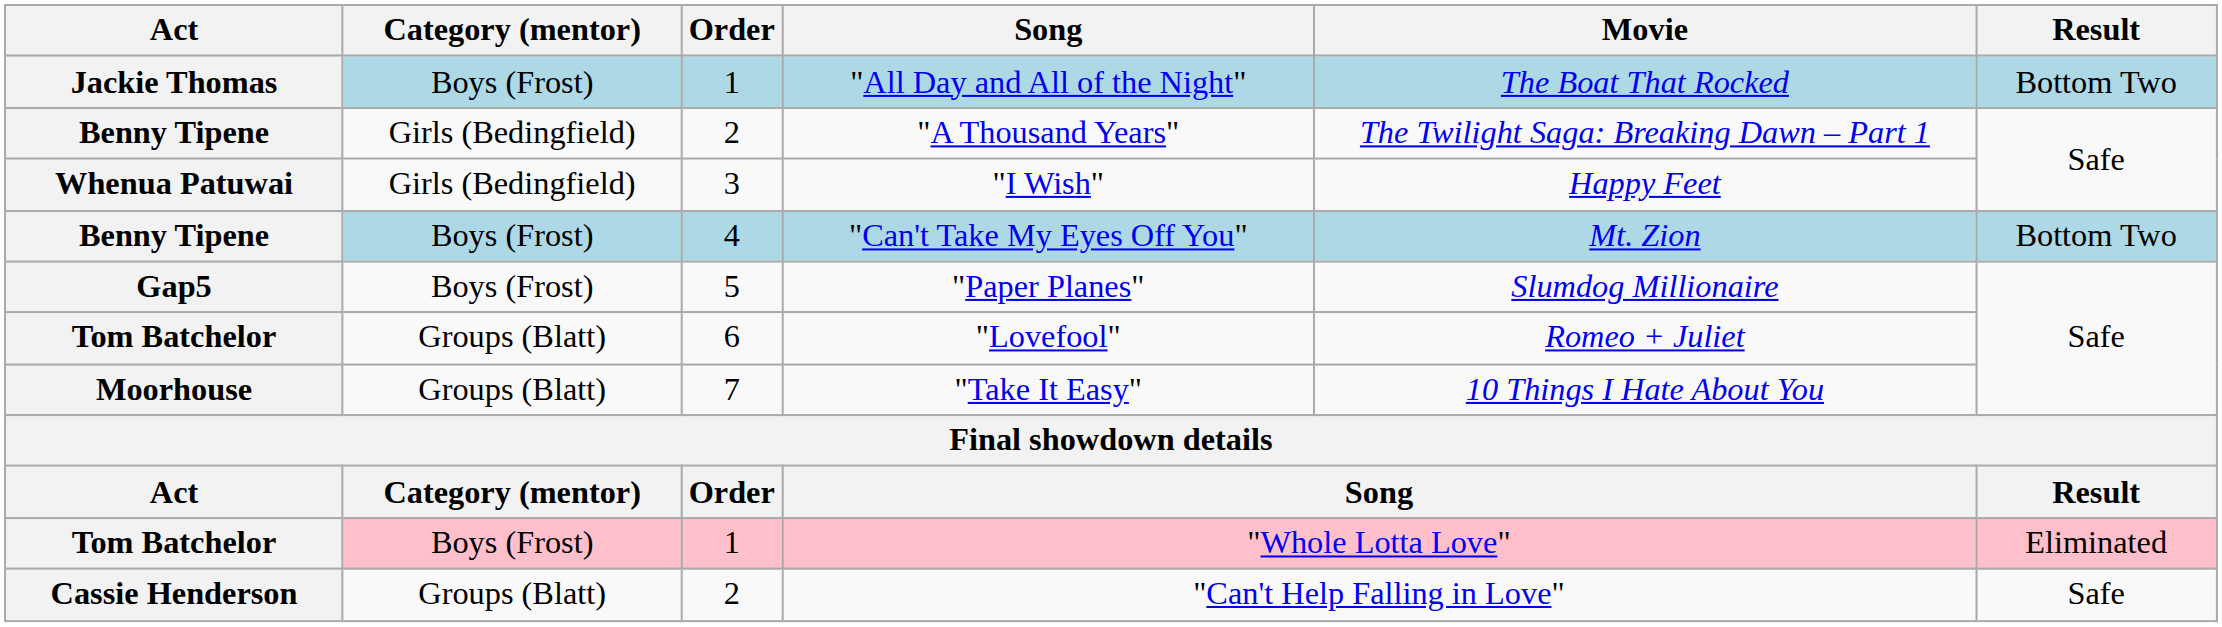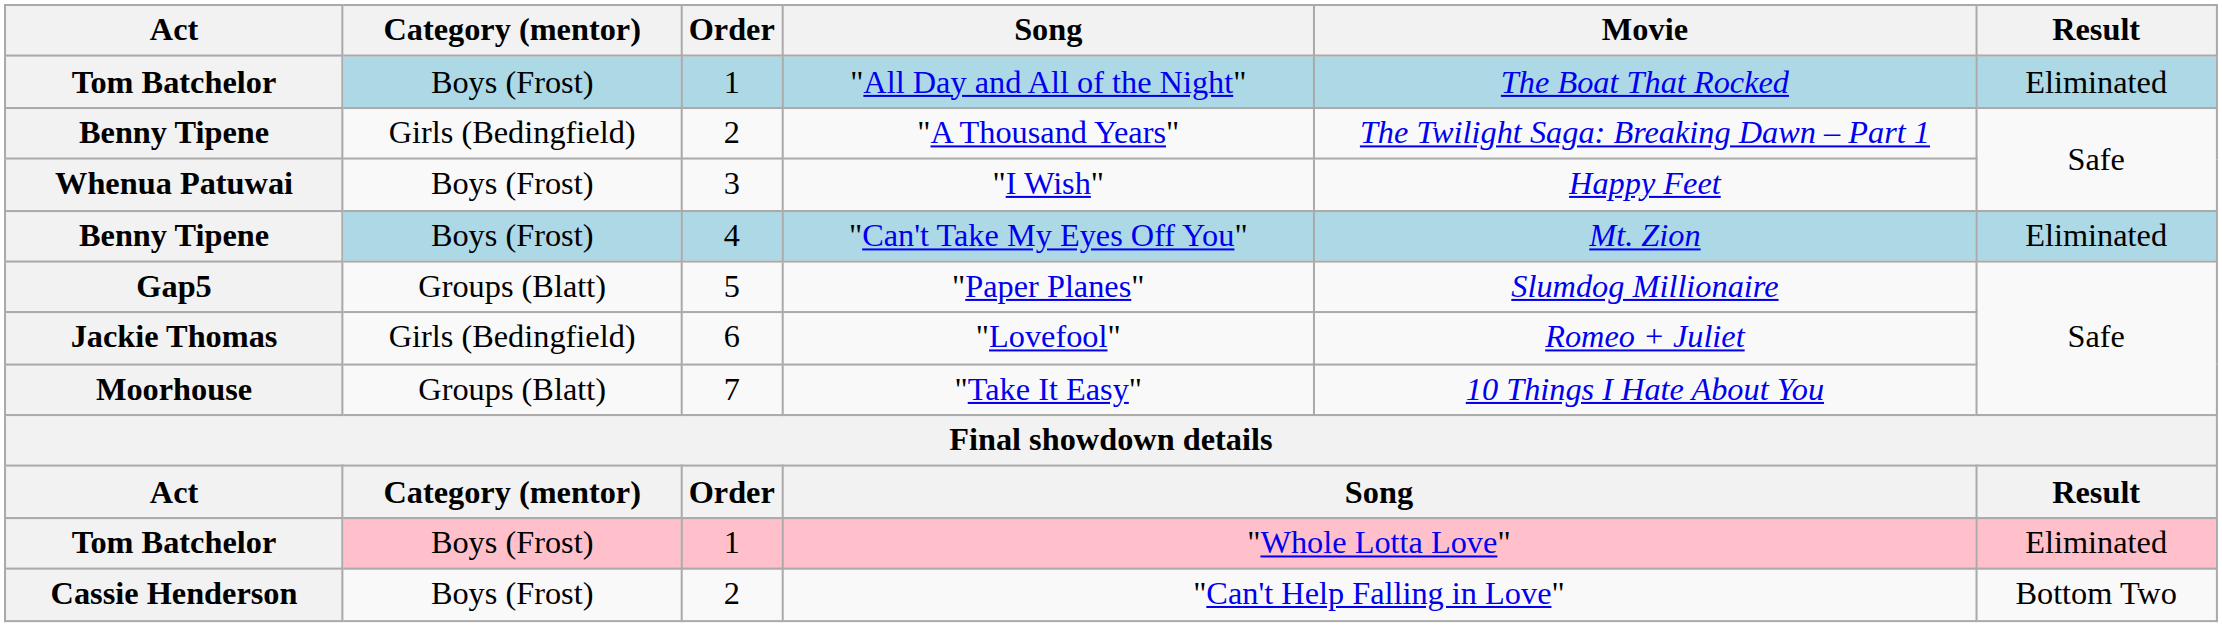 <table class="wikitable plainrowheaders" style="text-align:center;">
 <tr>
 <th scope="col" style="width:10em;">Act</th>
 <th scope="col" style="width:10em;">Category (mentor)</th>
 <th scope="col">Order</th>
 <th scope="col" style="width:16em;">Song</th>
 <th scope="col" style="width:20em;">Movie</th>
 <th scope="col" style="width:7em;">Result</th>
 </tr>
 <tr style="background:lightblue;">
-<th scope="row">Jackie Thomas</th>
+<th scope="row">Tom Batchelor</th>
 <td>Boys (Frost)</td>
 <td>1</td>
 <td>"<a href='#'>All Day and All of the Night</a>"</td>
 <td><em><a href='#'>The Boat That Rocked</a></em></td>
-<td>Bottom Two</td>
+<td>Eliminated</td>
 </tr>
 <tr>
 <th scope="row">Benny Tipene</th>
 <td>Girls (Bedingfield)</td>
 <td>2</td>
 <td>"<a href='#'>A Thousand Years</a>"</td>
 <td><em><a href='#'>The Twilight Saga: Breaking Dawn – Part 1</a></em></td>
 <td rowspan=2>Safe</td>
 </tr>
 <tr>
 <th scope="row">Whenua Patuwai</th>
-<td>Girls (Bedingfield)</td>
+<td>Boys (Frost)</td>
 <td>3</td>
 <td>"<a href='#'>I Wish</a>"</td>
 <td><em><a href='#'>Happy Feet</a></em></td>
 </tr>
 <tr style="background:lightblue;">
 <th scope="row">Benny Tipene</th>
 <td>Boys (Frost)</td>
 <td>4</td>
 <td>"<a href='#'>Can't Take My Eyes Off You</a>"</td>
 <td><em><a href='#'>Mt. Zion</a></em></td>
-<td>Bottom Two</td>
+<td>Eliminated</td>
 </tr>
 <tr>
 <th scope="row">Gap5</th>
-<td>Boys (Frost)</td>
+<td>Groups (Blatt)</td>
 <td>5</td>
 <td>"<a href='#'>Paper Planes</a>"</td>
 <td><em><a href='#'>Slumdog Millionaire</a></em></td>
 <td rowspan=3>Safe</td>
 </tr>
 <tr>
-<th scope="row">Tom Batchelor</th>
-<td>Groups (Blatt)</td>
+<th scope="row">Jackie Thomas</th>
+<td>Girls (Bedingfield)</td>
 <td>6</td>
 <td>"<a href='#'>Lovefool</a>"</td>
 <td><em><a href='#'>Romeo + Juliet</a></em></td>
 </tr>
 <tr>
 <th scope="row">Moorhouse</th>
 <td>Groups (Blatt)</td>
 <td>7</td>
 <td>"<a href='#'>Take It Easy</a>"</td>
 <td><em><a href='#'>10 Things I Hate About You</a></em></td>
 </tr>
 <tr>
 <th colspan="6">Final showdown details</th>
 </tr>
 <tr>
 <th scope="col" style="width:10em;">Act</th>
 <th scope="col" style="width:10em;">Category (mentor)</th>
 <th scope="col">Order</th>
 <th scope="col" style="width:16em;" colspan=2>Song</th>
 <th scope="col" style="width:6em;">Result</th>
 </tr>
 <tr style="background:pink;">
 <th scope="row">Tom Batchelor</th>
 <td>Boys (Frost)</td>
 <td>1</td>
 <td colspan=2>"<a href='#'>Whole Lotta Love</a>"</td>
 <td>Eliminated</td>
 </tr>
 <tr>
 <th scope="row">Cassie Henderson</th>
-<td>Groups (Blatt)</td>
+<td>Boys (Frost)</td>
 <td>2</td>
 <td colspan=2>"<a href='#'>Can't Help Falling in Love</a>"</td>
-<td>Safe</td>
+<td>Bottom Two</td>
 </tr>
 </table>
